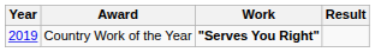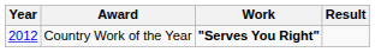 <table class="wikitable">
 <tr>
 <th>Year</th>
 <th>Award</th>
 <th>Work</th>
 <th>Result</th>
 </tr>
 <tr>
-<td><a href='#'>2019</a></td>
+<td><a href='#'>2012</a></td>
 <td>Country Work of the Year</td>
 <td><strong>"Serves You Right"</strong></td>
 <td></td>
 </tr>
 </table>
